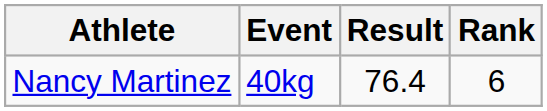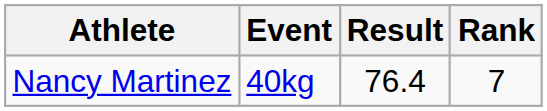 <table class=wikitable style="font-size:90%">
 <tr>
 <th>Athlete</th>
 <th>Event</th>
 <th>Result</th>
 <th>Rank</th>
 </tr>
 <tr>
 <td><a href='#'>Nancy Martinez</a></td>
 <td><a href='#'>40kg</a></td>
 <td style="text-align:center;">76.4</td>
-<td style="text-align:center;">6</td>
+<td style="text-align:center;">7</td>
 </tr>
 </table>
